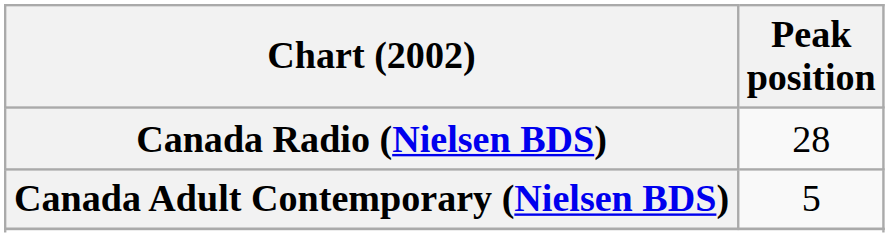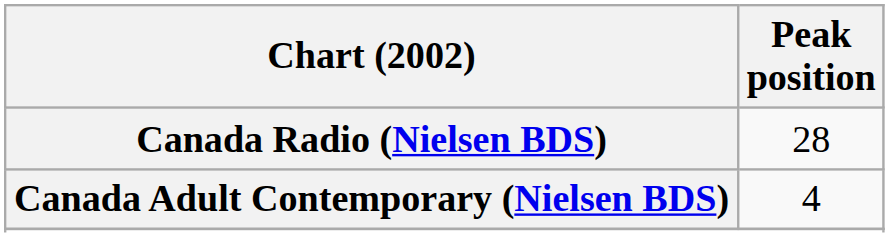 <table class="wikitable sortable plainrowheaders" style="text-align:center">
 <tr>
 <th scope="col">Chart (2002)</th>
 <th scope="col">Peak<br>position</th>
 </tr>
 <tr>
 <th scope="row">Canada Radio (<a href='#'>Nielsen BDS</a>)</th>
 <td>28</td>
 </tr>
 <tr>
 <th scope="row">Canada Adult Contemporary (<a href='#'>Nielsen BDS</a>)</th>
-<td>5</td>
+<td>4</td>
 </tr>
 <tr>
 </tr>
 <tr>
 </tr>
 </table>
